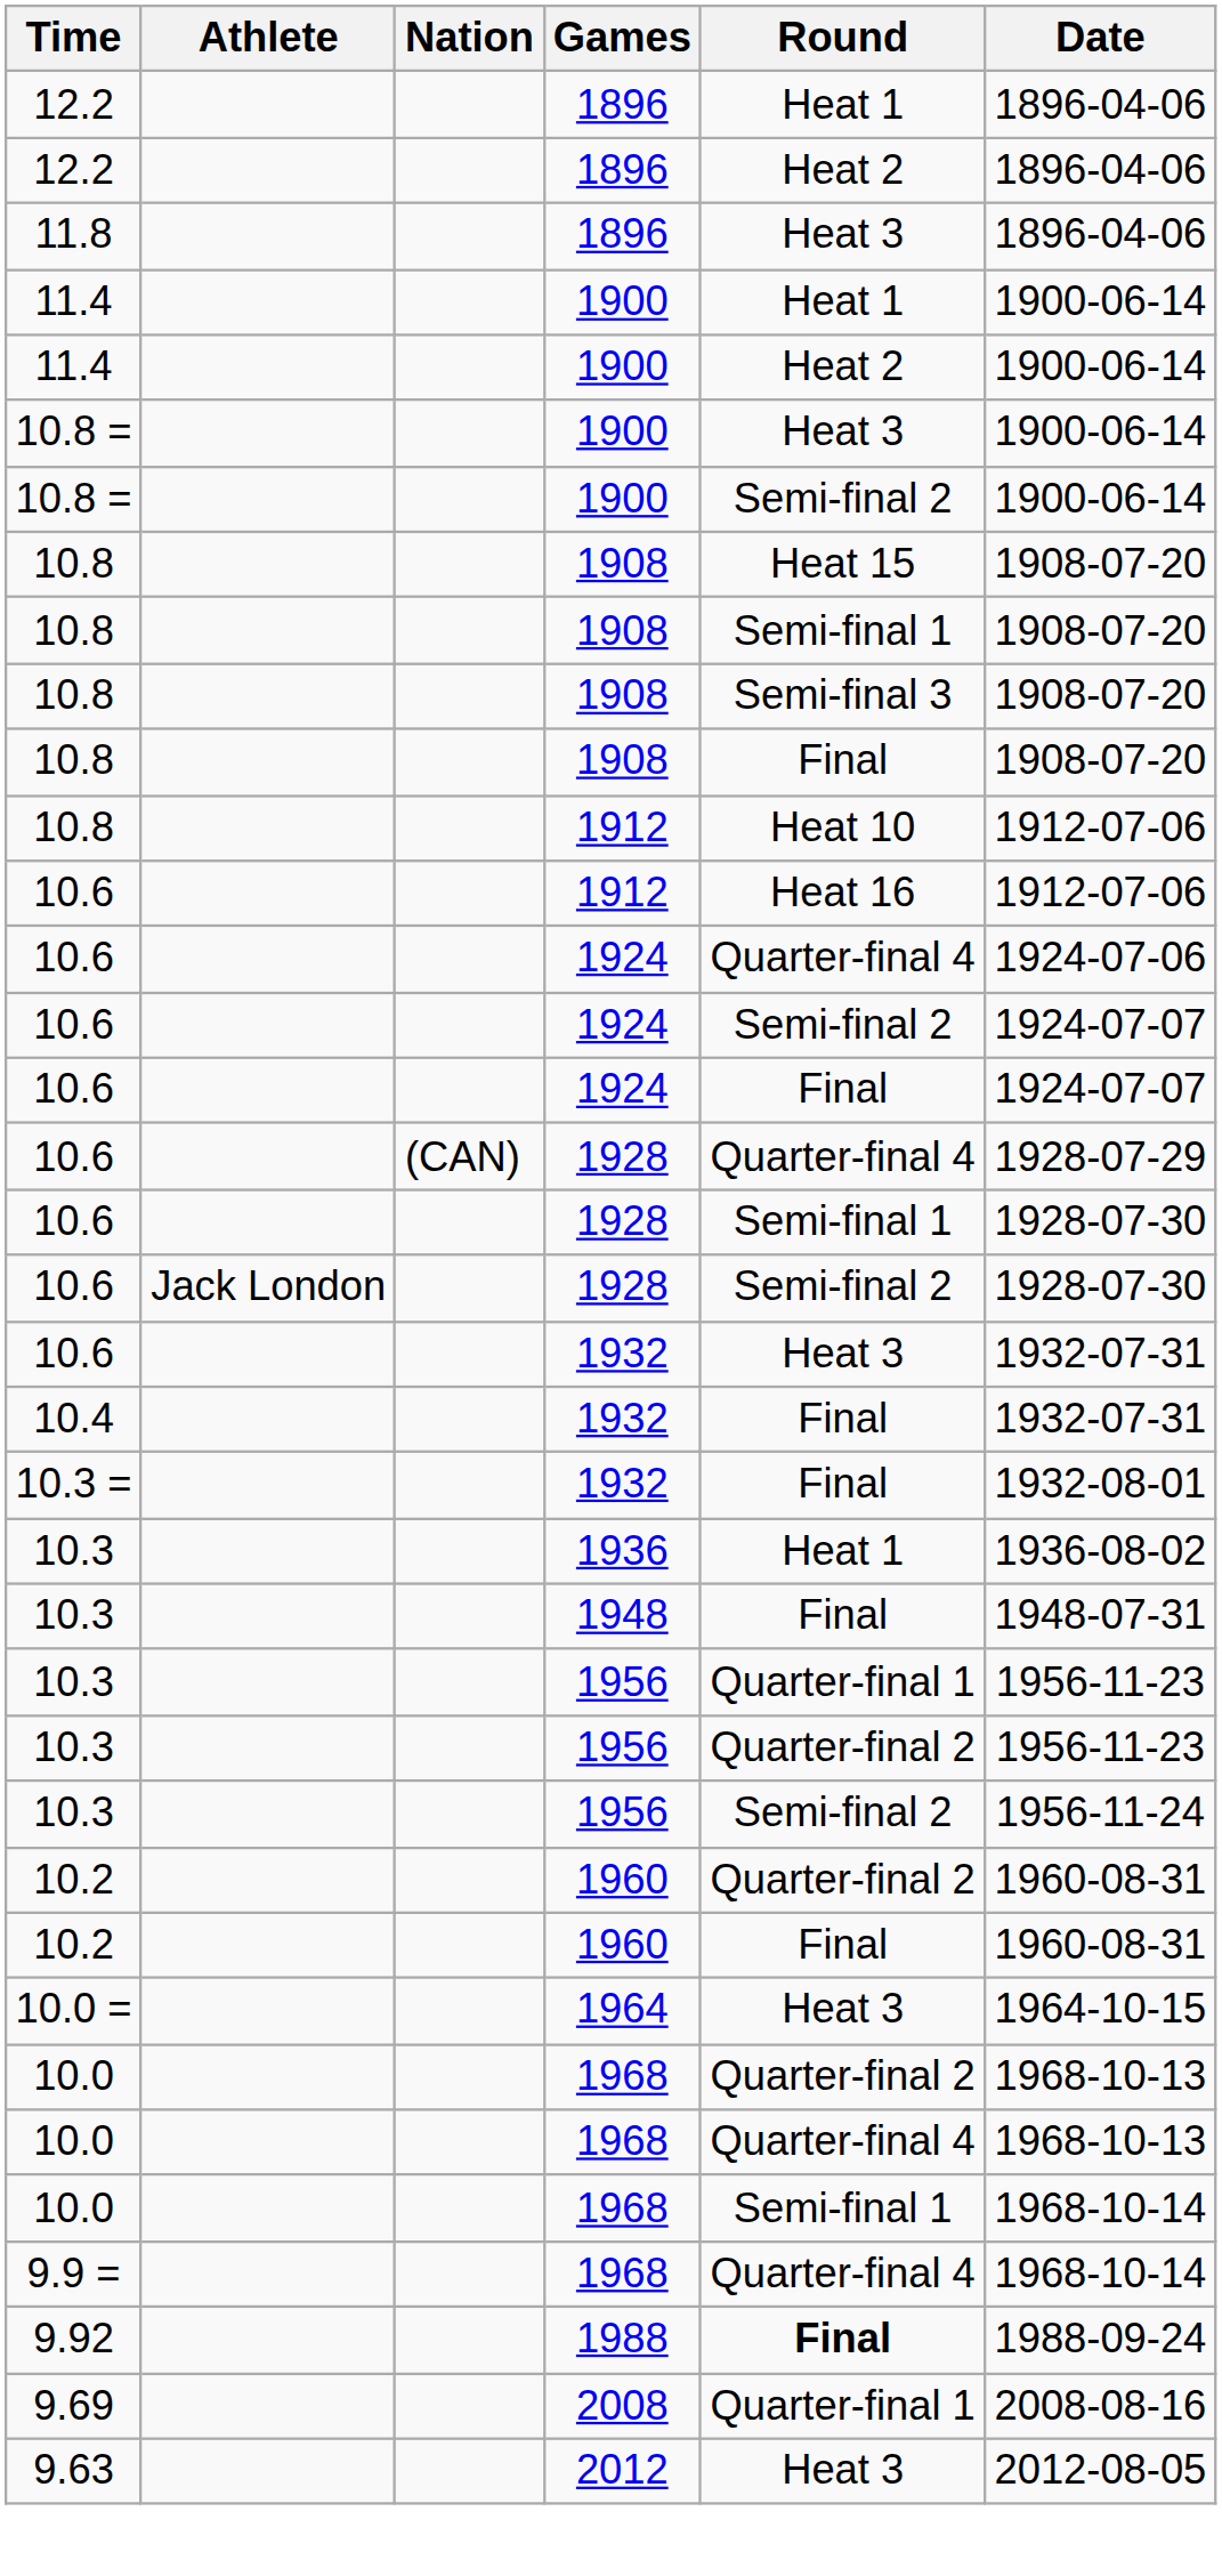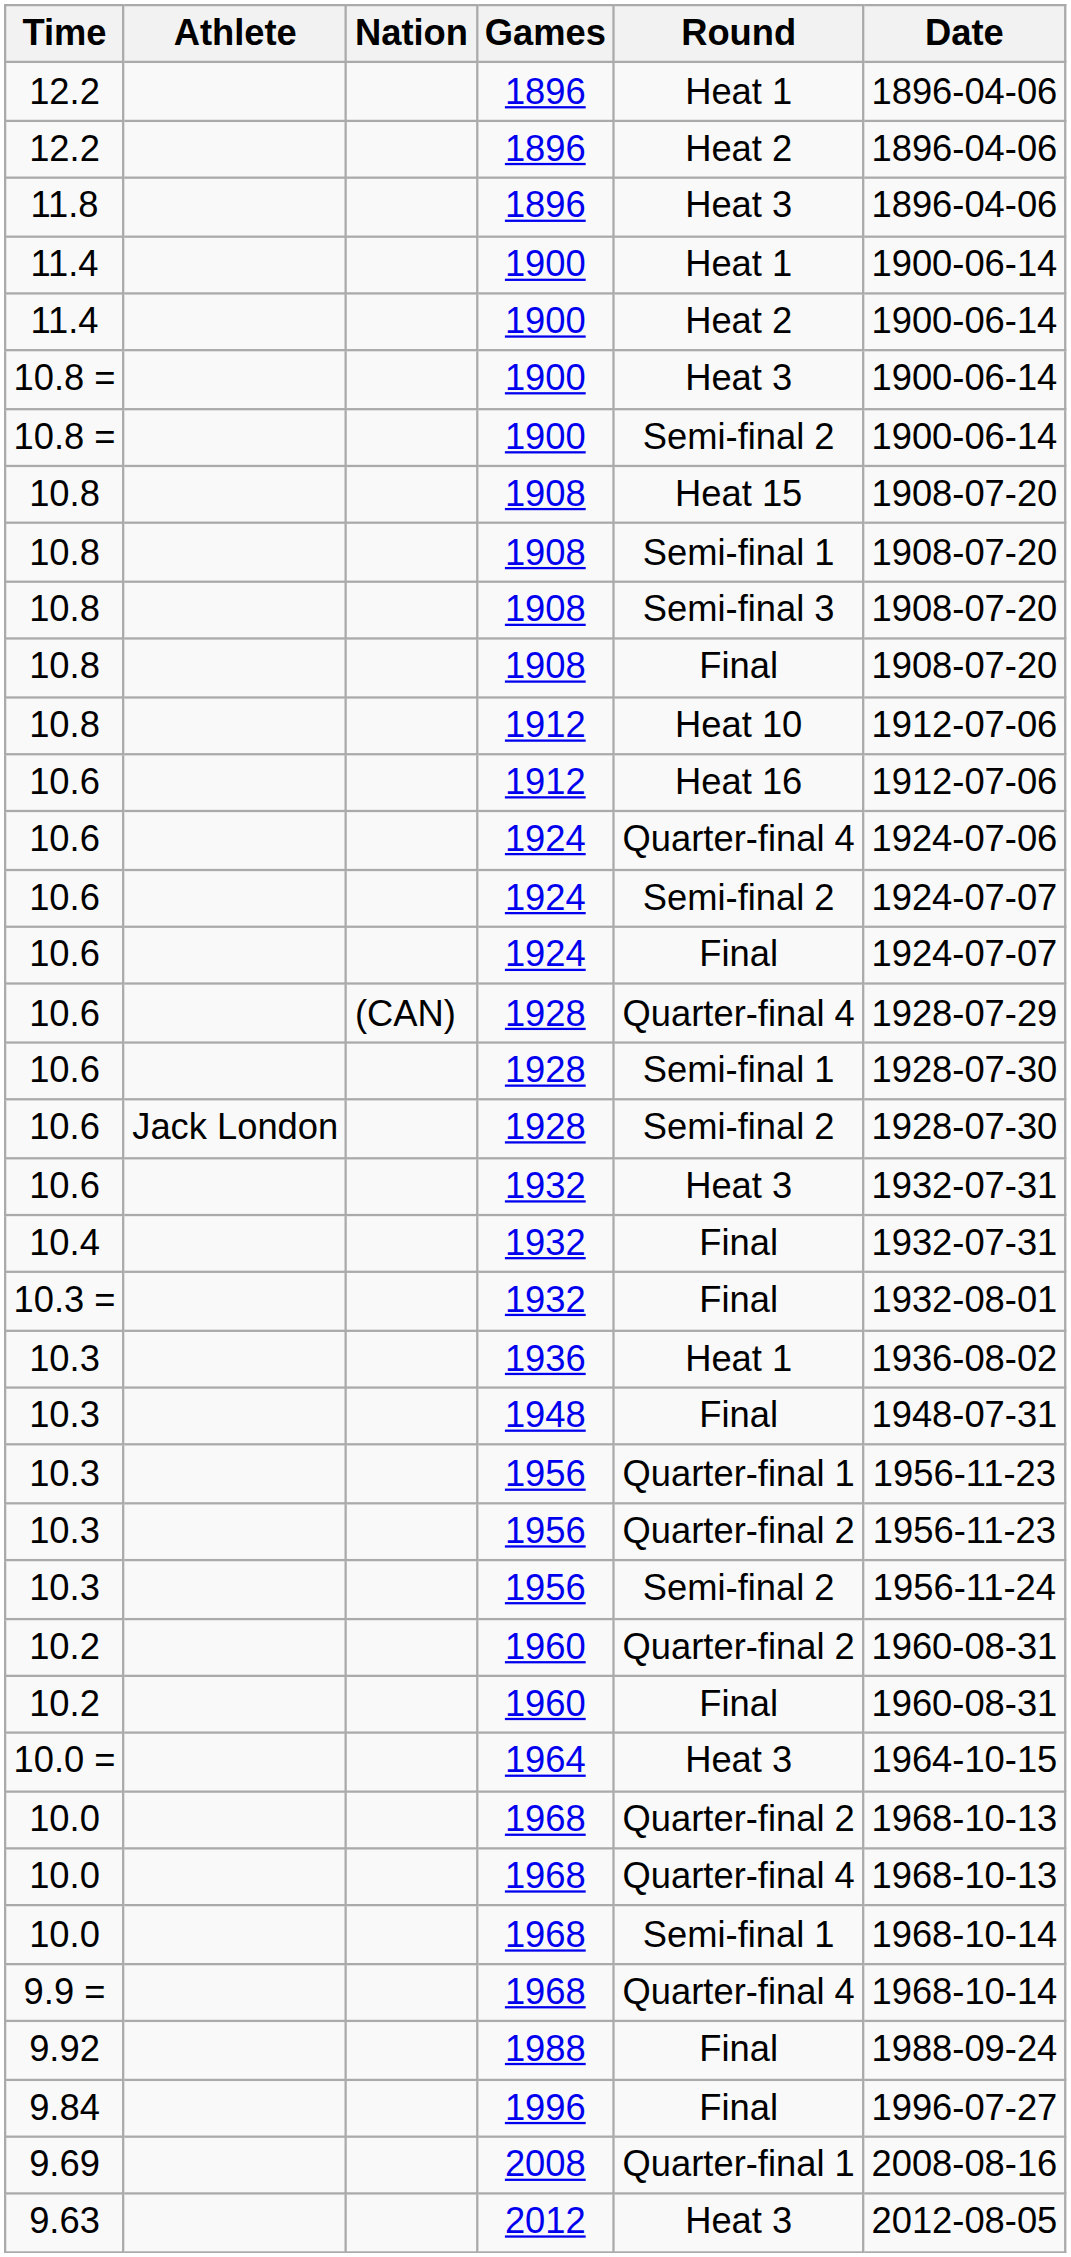 <table class="wikitable sortable" style="text-align:center">
 <tr>
 <th>Time</th>
 <th>Athlete</th>
 <th>Nation</th>
 <th>Games</th>
 <th>Round</th>
 <th>Date</th>
 </tr>
 <tr>
 <td>12.2</td>
 <td align=left></td>
 <td align=left></td>
 <td><a href='#'>1896</a></td>
 <td>Heat 1</td>
 <td>1896-04-06</td>
 </tr>
 <tr>
 <td>12.2</td>
 <td align=left></td>
 <td align=left></td>
 <td><a href='#'>1896</a></td>
 <td>Heat 2</td>
 <td>1896-04-06</td>
 </tr>
 <tr>
 <td>11.8</td>
 <td align=left></td>
 <td align=left></td>
 <td><a href='#'>1896</a></td>
 <td>Heat 3</td>
 <td>1896-04-06</td>
 </tr>
 <tr>
 <td>11.4</td>
 <td align=left></td>
 <td align=left></td>
 <td><a href='#'>1900</a></td>
 <td>Heat 1</td>
 <td>1900-06-14</td>
 </tr>
 <tr>
 <td>11.4</td>
 <td align=left></td>
 <td align=left></td>
 <td><a href='#'>1900</a></td>
 <td>Heat 2</td>
 <td>1900-06-14</td>
 </tr>
 <tr>
 <td>10.8 =</td>
 <td align=left></td>
 <td align=left></td>
 <td><a href='#'>1900</a></td>
 <td>Heat 3</td>
 <td>1900-06-14</td>
 </tr>
 <tr>
 <td>10.8 =</td>
 <td align=left></td>
 <td align=left></td>
 <td><a href='#'>1900</a></td>
 <td>Semi-final 2</td>
 <td>1900-06-14</td>
 </tr>
 <tr>
 <td>10.8</td>
 <td align=left></td>
 <td align=left></td>
 <td><a href='#'>1908</a></td>
 <td>Heat 15</td>
 <td>1908-07-20</td>
 </tr>
 <tr>
 <td>10.8</td>
 <td align=left></td>
 <td align=left></td>
 <td><a href='#'>1908</a></td>
 <td>Semi-final 1</td>
 <td>1908-07-20</td>
 </tr>
 <tr>
 <td>10.8</td>
 <td align=left></td>
 <td align=left></td>
 <td><a href='#'>1908</a></td>
 <td>Semi-final 3</td>
 <td>1908-07-20</td>
 </tr>
 <tr>
 <td>10.8</td>
 <td align=left></td>
 <td align=left></td>
 <td><a href='#'>1908</a></td>
 <td>Final</td>
 <td>1908-07-20</td>
 </tr>
 <tr>
 <td>10.8</td>
 <td align=left></td>
 <td align=left></td>
 <td><a href='#'>1912</a></td>
 <td>Heat 10</td>
 <td>1912-07-06</td>
 </tr>
 <tr>
 <td>10.6</td>
 <td align=left></td>
 <td align=left></td>
 <td><a href='#'>1912</a></td>
 <td>Heat 16</td>
 <td>1912-07-06</td>
 </tr>
 <tr>
 <td>10.6</td>
 <td align=left></td>
 <td align=left></td>
 <td><a href='#'>1924</a></td>
 <td>Quarter-final 4</td>
 <td>1924-07-06</td>
 </tr>
 <tr>
 <td>10.6</td>
 <td align=left></td>
 <td align=left></td>
 <td><a href='#'>1924</a></td>
 <td>Semi-final 2</td>
 <td>1924-07-07</td>
 </tr>
 <tr>
 <td>10.6</td>
 <td align=left></td>
 <td align=left></td>
 <td><a href='#'>1924</a></td>
 <td>Final</td>
 <td>1924-07-07</td>
 </tr>
 <tr>
 <td>10.6</td>
 <td align=left></td>
 <td align=left> (CAN)</td>
 <td><a href='#'>1928</a></td>
 <td>Quarter-final 4</td>
 <td>1928-07-29</td>
 </tr>
 <tr>
 <td>10.6</td>
 <td align=left></td>
 <td align=left></td>
 <td><a href='#'>1928</a></td>
 <td>Semi-final 1</td>
 <td>1928-07-30</td>
 </tr>
 <tr>
 <td>10.6</td>
 <td align=left>Jack London</td>
 <td align=left></td>
 <td><a href='#'>1928</a></td>
 <td>Semi-final 2</td>
 <td>1928-07-30</td>
 </tr>
 <tr>
 <td>10.6</td>
 <td align=left></td>
 <td align=left></td>
 <td><a href='#'>1932</a></td>
 <td>Heat 3</td>
 <td>1932-07-31</td>
 </tr>
 <tr>
 <td>10.4</td>
 <td align=left></td>
 <td align=left></td>
 <td><a href='#'>1932</a></td>
 <td>Final</td>
 <td>1932-07-31</td>
 </tr>
 <tr>
 <td>10.3 =</td>
 <td align=left></td>
 <td align=left></td>
 <td><a href='#'>1932</a></td>
 <td>Final</td>
 <td>1932-08-01</td>
 </tr>
 <tr>
 <td>10.3</td>
 <td align=left></td>
 <td align=left></td>
 <td><a href='#'>1936</a></td>
 <td>Heat 1</td>
 <td>1936-08-02</td>
 </tr>
 <tr>
 <td>10.3</td>
 <td align=left></td>
 <td align=left></td>
 <td><a href='#'>1948</a></td>
 <td>Final</td>
 <td>1948-07-31</td>
 </tr>
 <tr>
 <td>10.3</td>
 <td align=left></td>
 <td align=left></td>
 <td><a href='#'>1956</a></td>
 <td>Quarter-final 1</td>
 <td>1956-11-23</td>
 </tr>
 <tr>
 <td>10.3</td>
 <td align=left></td>
 <td align=left></td>
 <td><a href='#'>1956</a></td>
 <td>Quarter-final 2</td>
 <td>1956-11-23</td>
 </tr>
 <tr>
 <td>10.3</td>
 <td align=left></td>
 <td align=left></td>
 <td><a href='#'>1956</a></td>
 <td>Semi-final 2</td>
 <td>1956-11-24</td>
 </tr>
 <tr>
 <td>10.2</td>
 <td align=left></td>
 <td align=left></td>
 <td><a href='#'>1960</a></td>
 <td>Quarter-final 2</td>
 <td>1960-08-31</td>
 </tr>
 <tr>
 <td>10.2</td>
 <td align=left></td>
 <td align=left></td>
 <td><a href='#'>1960</a></td>
 <td>Final</td>
 <td>1960-08-31</td>
 </tr>
 <tr>
 <td>10.0 =</td>
 <td align=left></td>
 <td align=left></td>
 <td><a href='#'>1964</a></td>
 <td>Heat 3</td>
 <td>1964-10-15</td>
 </tr>
 <tr>
 <td>10.0 </td>
 <td align=left></td>
 <td align=left></td>
 <td><a href='#'>1968</a></td>
 <td>Quarter-final 2</td>
 <td>1968-10-13</td>
 </tr>
 <tr>
 <td>10.0 </td>
 <td align=left></td>
 <td align=left></td>
 <td><a href='#'>1968</a></td>
 <td>Quarter-final 4</td>
 <td>1968-10-13</td>
 </tr>
 <tr>
 <td>10.0 </td>
 <td align=left></td>
 <td align=left></td>
 <td><a href='#'>1968</a></td>
 <td>Semi-final 1</td>
 <td>1968-10-14</td>
 </tr>
 <tr>
 <td>9.9  =</td>
 <td align=left></td>
 <td align=left></td>
 <td><a href='#'>1968</a></td>
 <td>Quarter-final 4</td>
 <td>1968-10-14</td>
 </tr>
 <tr>
 <td>9.92 </td>
 <td align=left></td>
 <td align=left></td>
 <td><a href='#'>1988</a></td>
-<td><strong>Final</strong></td>
+<td>Final</td>
 <td>1988-09-24</td>
+</tr>
+<tr>
+<td>9.84 </td>
+<td align=left></td>
+<td align=left></td>
+<td><a href='#'>1996</a></td>
+<td>Final</td>
+<td>1996-07-27</td>
 </tr>
 <tr>
 <td>9.69 </td>
 <td align=left></td>
 <td align=left></td>
 <td><a href='#'>2008</a></td>
 <td>Quarter-final 1</td>
 <td>2008-08-16</td>
 </tr>
 <tr>
 <td>9.63</td>
 <td align=left></td>
 <td align=left></td>
 <td><a href='#'>2012</a></td>
 <td>Heat 3</td>
 <td>2012-08-05</td>
 </tr>
 </table>
